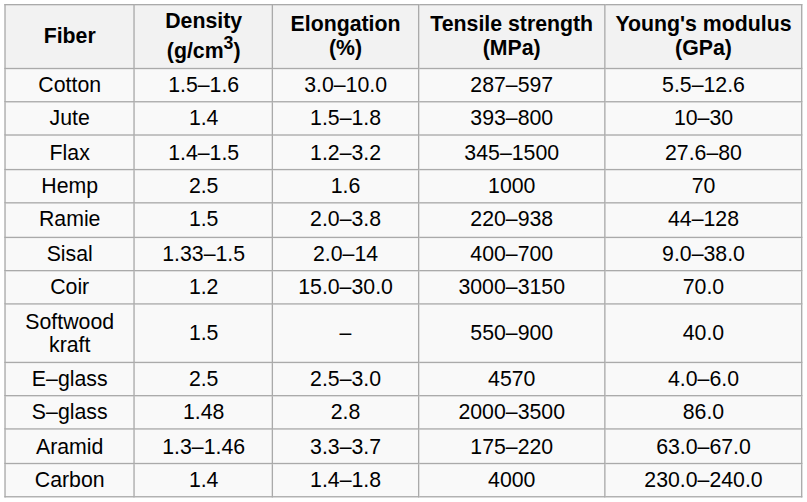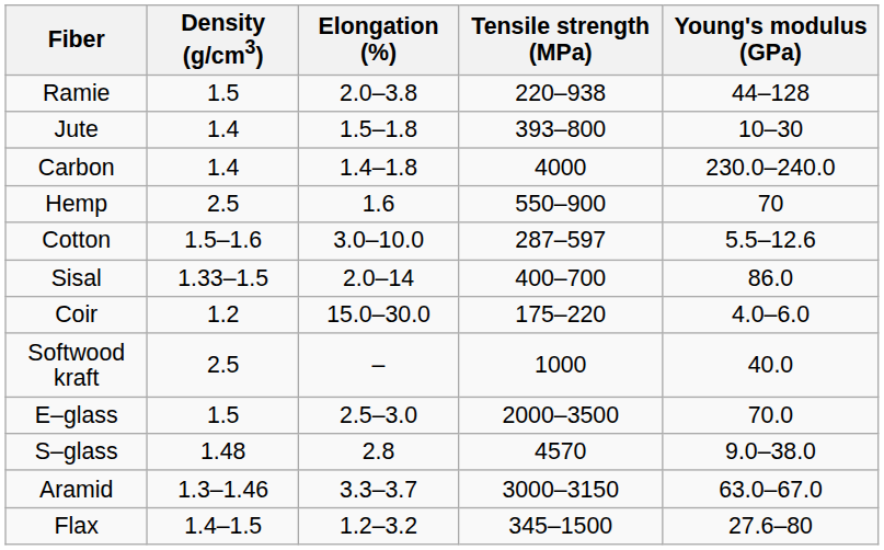 <table class="wikitable" style="margin: 1em auto 1em auto; text-align: center; width:600px">
 <tr>
 <th>Fiber</th>
 <th>Density (g/cm<sup>3</sup>)</th>
 <th>Elongation (%)</th>
 <th>Tensile strength (MPa)</th>
 <th>Young's modulus (GPa)</th>
 </tr>
 <tr>
-<td>Cotton</td>
-<td>1.5–1.6</td>
-<td>3.0–10.0</td>
-<td>287–597</td>
-<td>5.5–12.6</td>
+<td>Ramie</td>
+<td>1.5</td>
+<td>2.0–3.8</td>
+<td>220–938</td>
+<td>44–128</td>
 </tr>
 <tr>
 <td>Jute</td>
 <td>1.4</td>
 <td>1.5–1.8</td>
 <td>393–800</td>
 <td>10–30</td>
 </tr>
 <tr>
+<td>Carbon</td>
+<td>1.4</td>
+<td>1.4–1.8</td>
+<td>4000</td>
+<td>230.0–240.0</td>
+</tr>
+<tr>
+<td>Hemp</td>
+<td>2.5</td>
+<td>1.6</td>
+<td>550–900</td>
+<td>70</td>
+</tr>
+<tr>
+<td>Cotton</td>
+<td>1.5–1.6</td>
+<td>3.0–10.0</td>
+<td>287–597</td>
+<td>5.5–12.6</td>
+</tr>
+<tr>
+<td>Sisal</td>
+<td>1.33–1.5</td>
+<td>2.0–14</td>
+<td>400–700</td>
+<td>86.0</td>
+</tr>
+<tr>
+<td>Coir</td>
+<td>1.2</td>
+<td>15.0–30.0</td>
+<td>175–220</td>
+<td>4.0–6.0</td>
+</tr>
+<tr>
+<td>Softwood kraft</td>
+<td>2.5</td>
+<td>–</td>
+<td>1000</td>
+<td>40.0</td>
+</tr>
+<tr>
+<td>E–glass</td>
+<td>1.5</td>
+<td>2.5–3.0</td>
+<td>2000–3500</td>
+<td>70.0</td>
+</tr>
+<tr>
+<td>S–glass</td>
+<td>1.48</td>
+<td>2.8</td>
+<td>4570</td>
+<td>9.0–38.0</td>
+</tr>
+<tr>
+<td>Aramid</td>
+<td>1.3–1.46</td>
+<td>3.3–3.7</td>
+<td>3000–3150</td>
+<td>63.0–67.0</td>
+</tr>
+<tr>
 <td>Flax</td>
 <td>1.4–1.5</td>
 <td>1.2–3.2</td>
 <td>345–1500</td>
 <td>27.6–80</td>
 </tr>
-<tr>
-<td>Hemp</td>
-<td>2.5</td>
-<td>1.6</td>
-<td>1000</td>
-<td>70</td>
-</tr>
-<tr>
-<td>Ramie</td>
-<td>1.5</td>
-<td>2.0–3.8</td>
-<td>220–938</td>
-<td>44–128</td>
-</tr>
-<tr>
-<td>Sisal</td>
-<td>1.33–1.5</td>
-<td>2.0–14</td>
-<td>400–700</td>
-<td>9.0–38.0</td>
-</tr>
-<tr>
-<td>Coir</td>
-<td>1.2</td>
-<td>15.0–30.0</td>
-<td>3000–3150</td>
-<td>70.0</td>
-</tr>
-<tr>
-<td>Softwood kraft</td>
-<td>1.5</td>
-<td>–</td>
-<td>550–900</td>
-<td>40.0</td>
-</tr>
-<tr>
-<td>E–glass</td>
-<td>2.5</td>
-<td>2.5–3.0</td>
-<td>4570</td>
-<td>4.0–6.0</td>
-</tr>
-<tr>
-<td>S–glass</td>
-<td>1.48</td>
-<td>2.8</td>
-<td>2000–3500</td>
-<td>86.0</td>
-</tr>
-<tr>
-<td>Aramid</td>
-<td>1.3–1.46</td>
-<td>3.3–3.7</td>
-<td>175–220</td>
-<td>63.0–67.0</td>
-</tr>
-<tr>
-<td>Carbon</td>
-<td>1.4</td>
-<td>1.4–1.8</td>
-<td>4000</td>
-<td>230.0–240.0</td>
-</tr>
 </table>
